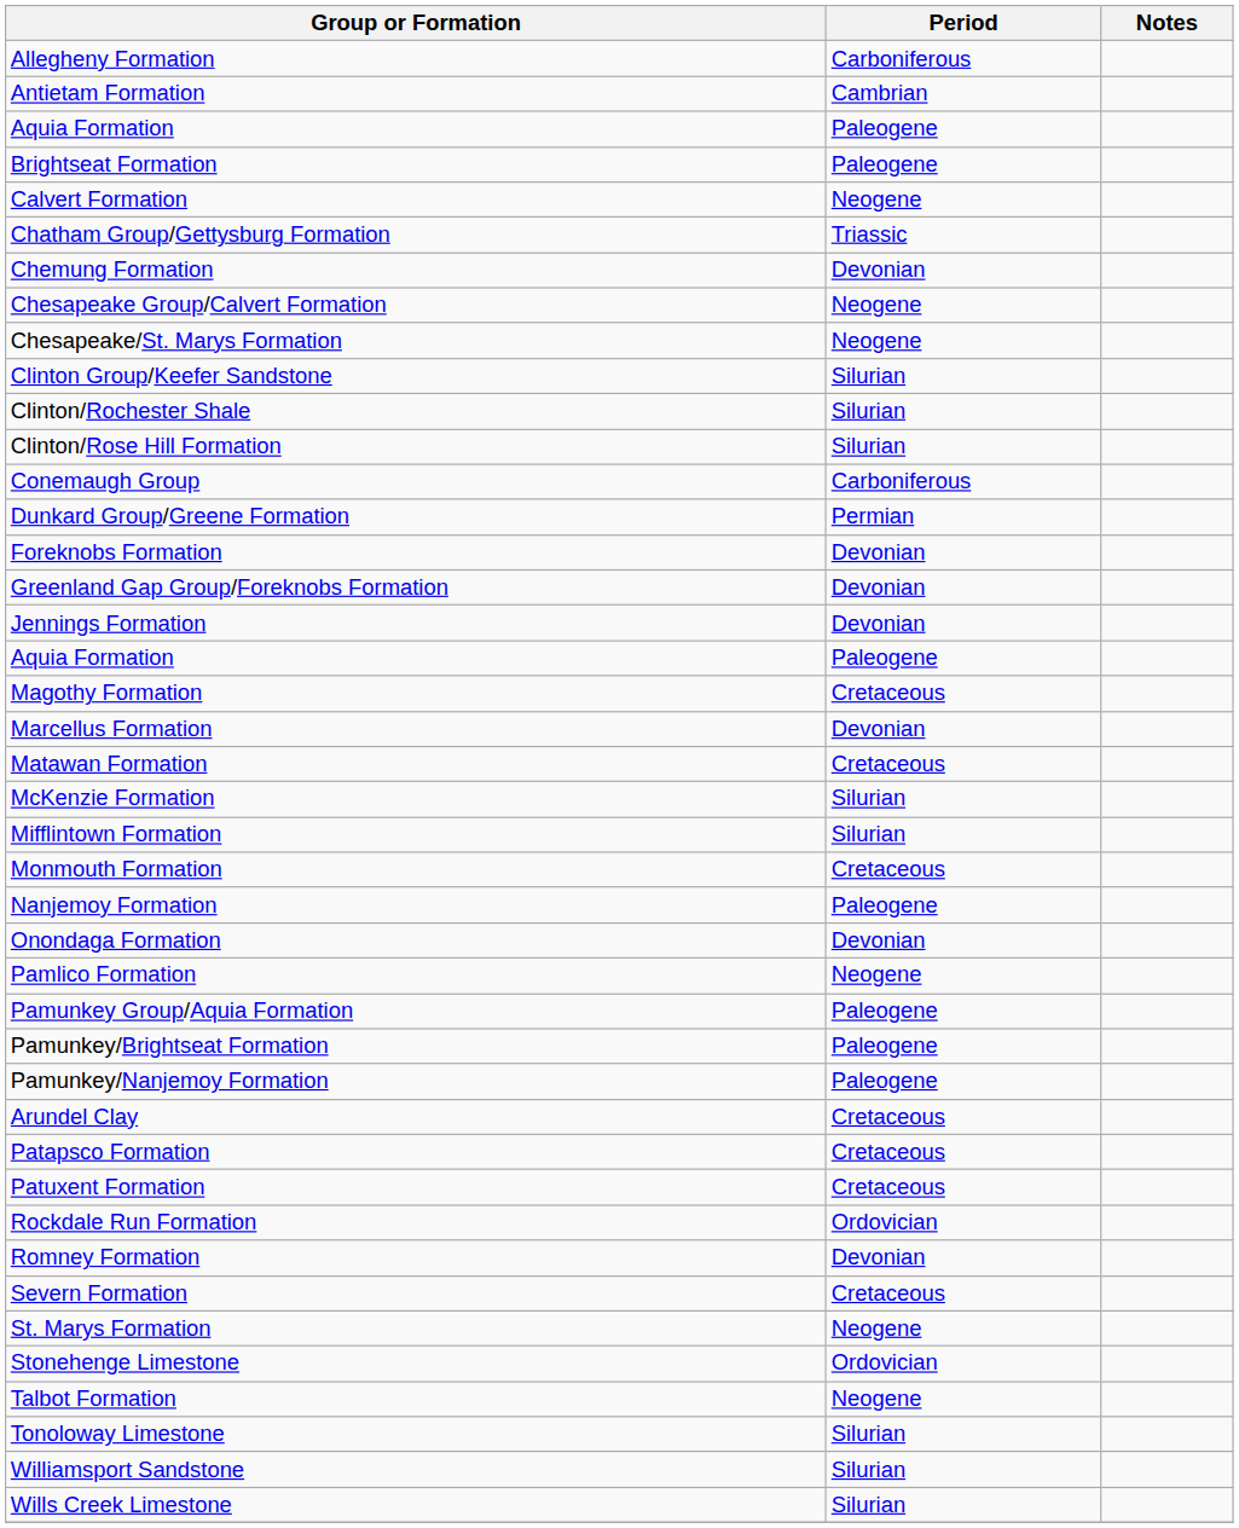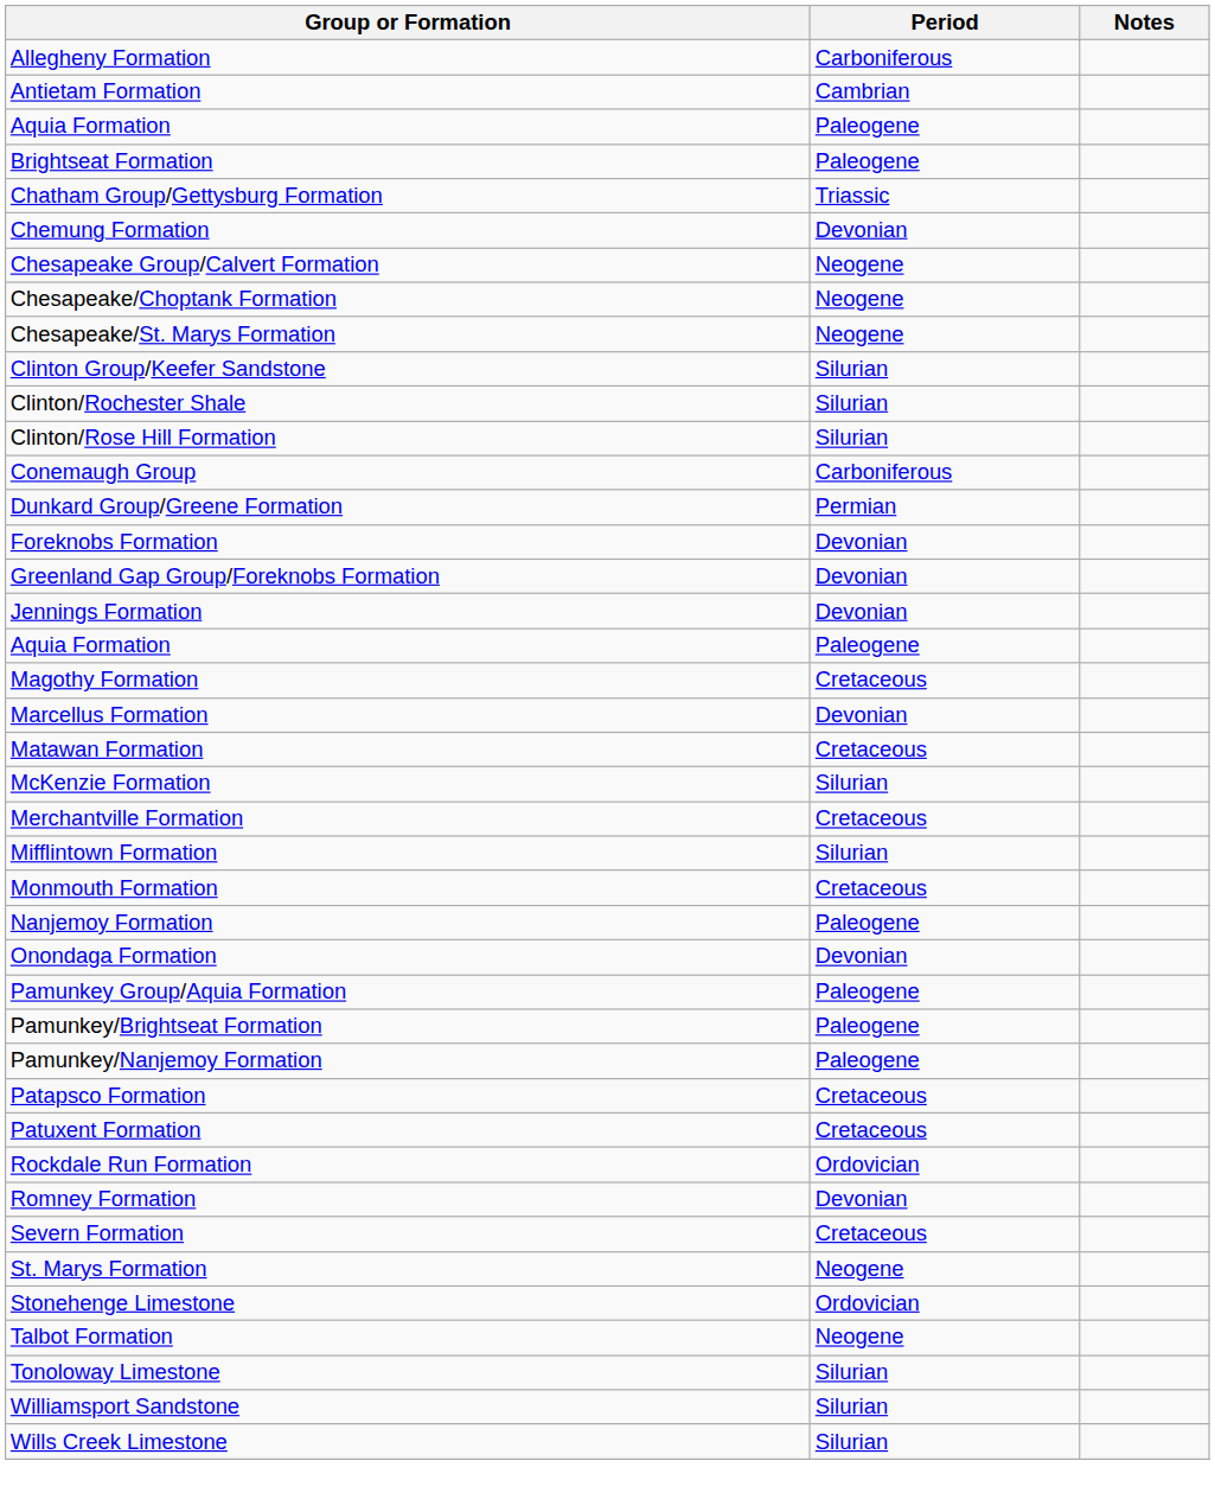 <table class="wikitable sortable" style="width: 100%;">
 <tr>
 <th>Group or Formation</th>
 <th>Period</th>
 <th class="unsortable">Notes</th>
 </tr>
 <tr>
 <td><a href='#'>Allegheny Formation</a></td>
 <td><a href='#'>Carboniferous</a></td>
 <td></td>
 </tr>
 <tr>
 <td><a href='#'>Antietam Formation</a></td>
 <td><a href='#'>Cambrian</a></td>
 <td></td>
 </tr>
 <tr>
 <td><a href='#'>Aquia Formation</a></td>
 <td><a href='#'>Paleogene</a></td>
 <td></td>
 </tr>
 <tr>
 <td><a href='#'>Brightseat Formation</a></td>
 <td><a href='#'>Paleogene</a></td>
 <td></td>
 </tr>
 <tr>
-<td><a href='#'>Calvert Formation</a></td>
-<td><a href='#'>Neogene</a></td>
-<td></td>
-</tr>
-<tr>
 <td><a href='#'>Chatham Group</a>/<a href='#'>Gettysburg Formation</a></td>
 <td><a href='#'>Triassic</a></td>
 <td></td>
 </tr>
 <tr>
 <td><a href='#'>Chemung Formation</a></td>
 <td><a href='#'>Devonian</a></td>
 <td></td>
 </tr>
 <tr>
 <td><a href='#'>Chesapeake Group</a>/<a href='#'>Calvert Formation</a></td>
+<td><a href='#'>Neogene</a></td>
+<td></td>
+</tr>
+<tr>
+<td>Chesapeake/<a href='#'>Choptank Formation</a></td>
 <td><a href='#'>Neogene</a></td>
 <td></td>
 </tr>
 <tr>
 <td>Chesapeake/<a href='#'>St. Marys Formation</a></td>
 <td><a href='#'>Neogene</a></td>
 <td></td>
 </tr>
 <tr>
 <td><a href='#'>Clinton Group</a>/<a href='#'>Keefer Sandstone</a></td>
 <td><a href='#'>Silurian</a></td>
 <td></td>
 </tr>
 <tr>
 <td>Clinton/<a href='#'>Rochester Shale</a></td>
 <td><a href='#'>Silurian</a></td>
 <td></td>
 </tr>
 <tr>
 <td>Clinton/<a href='#'>Rose Hill Formation</a></td>
 <td><a href='#'>Silurian</a></td>
 <td></td>
 </tr>
 <tr>
 <td><a href='#'>Conemaugh Group</a></td>
 <td><a href='#'>Carboniferous</a></td>
 <td></td>
 </tr>
 <tr>
 <td><a href='#'>Dunkard Group</a>/<a href='#'>Greene Formation</a></td>
 <td><a href='#'>Permian</a></td>
 <td></td>
 </tr>
 <tr>
 <td><a href='#'>Foreknobs Formation</a></td>
 <td><a href='#'>Devonian</a></td>
 <td></td>
 </tr>
 <tr>
 <td><a href='#'>Greenland Gap Group</a>/<a href='#'>Foreknobs Formation</a></td>
 <td><a href='#'>Devonian</a></td>
 <td></td>
 </tr>
 <tr>
 <td><a href='#'>Jennings Formation</a></td>
 <td><a href='#'>Devonian</a></td>
 <td></td>
 </tr>
 <tr>
 <td><a href='#'>Aquia Formation</a></td>
 <td><a href='#'>Paleogene</a></td>
 <td></td>
 </tr>
 <tr>
 <td><a href='#'>Magothy Formation</a></td>
 <td><a href='#'>Cretaceous</a></td>
 <td></td>
 </tr>
 <tr>
 <td><a href='#'>Marcellus Formation</a></td>
 <td><a href='#'>Devonian</a></td>
 <td></td>
 </tr>
 <tr>
 <td><a href='#'>Matawan Formation</a></td>
 <td><a href='#'>Cretaceous</a></td>
 <td></td>
 </tr>
 <tr>
 <td><a href='#'>McKenzie Formation</a></td>
 <td><a href='#'>Silurian</a></td>
 <td></td>
 </tr>
 <tr>
+<td><a href='#'>Merchantville Formation</a></td>
+<td><a href='#'>Cretaceous</a></td>
+<td></td>
+</tr>
+<tr>
 <td><a href='#'>Mifflintown Formation</a></td>
 <td><a href='#'>Silurian</a></td>
 <td></td>
 </tr>
 <tr>
 <td><a href='#'>Monmouth Formation</a></td>
 <td><a href='#'>Cretaceous</a></td>
 <td></td>
 </tr>
 <tr>
 <td><a href='#'>Nanjemoy Formation</a></td>
 <td><a href='#'>Paleogene</a></td>
 <td></td>
 </tr>
 <tr>
 <td><a href='#'>Onondaga Formation</a></td>
 <td><a href='#'>Devonian</a></td>
 <td></td>
 </tr>
 <tr>
-<td><a href='#'>Pamlico Formation</a></td>
-<td><a href='#'>Neogene</a></td>
-<td></td>
-</tr>
-<tr>
 <td><a href='#'>Pamunkey Group</a>/<a href='#'>Aquia Formation</a></td>
 <td><a href='#'>Paleogene</a></td>
 <td></td>
 </tr>
 <tr>
 <td>Pamunkey/<a href='#'>Brightseat Formation</a></td>
 <td><a href='#'>Paleogene</a></td>
 <td></td>
 </tr>
 <tr>
 <td>Pamunkey/<a href='#'>Nanjemoy Formation</a></td>
 <td><a href='#'>Paleogene</a></td>
-<td></td>
-</tr>
-<tr>
-<td><a href='#'>Arundel Clay</a></td>
-<td><a href='#'>Cretaceous</a></td>
 <td></td>
 </tr>
 <tr>
 <td><a href='#'>Patapsco Formation</a></td>
 <td><a href='#'>Cretaceous</a></td>
 <td></td>
 </tr>
 <tr>
 <td><a href='#'>Patuxent Formation</a></td>
 <td><a href='#'>Cretaceous</a></td>
 <td></td>
 </tr>
 <tr>
 <td><a href='#'>Rockdale Run Formation</a></td>
 <td><a href='#'>Ordovician</a></td>
 <td></td>
 </tr>
 <tr>
 <td><a href='#'>Romney Formation</a></td>
 <td><a href='#'>Devonian</a></td>
 <td></td>
 </tr>
 <tr>
 <td><a href='#'>Severn Formation</a></td>
 <td><a href='#'>Cretaceous</a></td>
 <td></td>
 </tr>
 <tr>
 <td><a href='#'>St. Marys Formation</a></td>
 <td><a href='#'>Neogene</a></td>
 <td></td>
 </tr>
 <tr>
 <td><a href='#'>Stonehenge Limestone</a></td>
 <td><a href='#'>Ordovician</a></td>
 <td></td>
 </tr>
 <tr>
 <td><a href='#'>Talbot Formation</a></td>
 <td><a href='#'>Neogene</a></td>
 <td></td>
 </tr>
 <tr>
 <td><a href='#'>Tonoloway Limestone</a></td>
 <td><a href='#'>Silurian</a></td>
 <td></td>
 </tr>
 <tr>
 <td><a href='#'>Williamsport Sandstone</a></td>
 <td><a href='#'>Silurian</a></td>
 <td></td>
 </tr>
 <tr>
 <td><a href='#'>Wills Creek Limestone</a></td>
 <td><a href='#'>Silurian</a></td>
 <td></td>
 </tr>
 <tr>
 </tr>
 </table>
